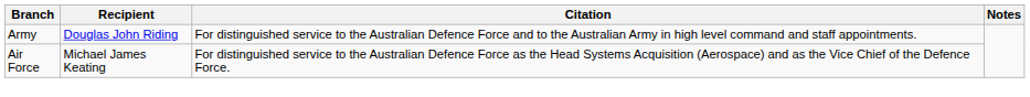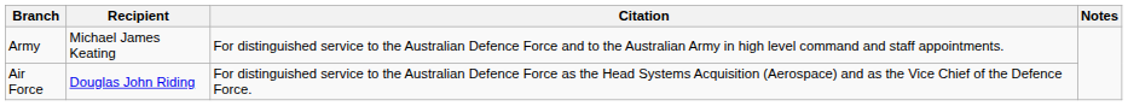 <table class="wikitable" style="font-size:95%;">
 <tr>
 <th>Branch</th>
 <th>Recipient</th>
 <th>Citation</th>
 <th>Notes</th>
 </tr>
 <tr>
 <td>Army</td>
-<td> <a href='#'>Douglas John Riding</a></td>
+<td> Michael James Keating</td>
 <td>For distinguished service to the Australian Defence Force and to the Australian Army in high level command and staff appointments.</td>
 <td rowspan=2></td>
 </tr>
 <tr>
 <td>Air Force</td>
-<td> Michael James Keating</td>
+<td> <a href='#'>Douglas John Riding</a></td>
 <td>For distinguished service to the Australian Defence Force as the Head Systems Acquisition (Aerospace) and as the Vice Chief of the Defence Force.</td>
 </tr>
 </table>
